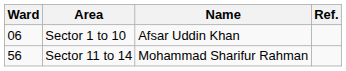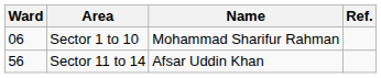 <table class="wikitable">
 <tr>
 <th>Ward</th>
 <th>Area</th>
 <th>Name</th>
 <th>Ref.</th>
 </tr>
 <tr>
 <td>06</td>
 <td>Sector 1 to 10</td>
-<td>Afsar Uddin Khan</td>
+<td>Mohammad Sharifur Rahman</td>
 <td></td>
 </tr>
 <tr>
 <td>56</td>
 <td>Sector 11 to 14</td>
-<td>Mohammad Sharifur Rahman</td>
+<td>Afsar Uddin Khan</td>
 <td></td>
 </tr>
 </table>
